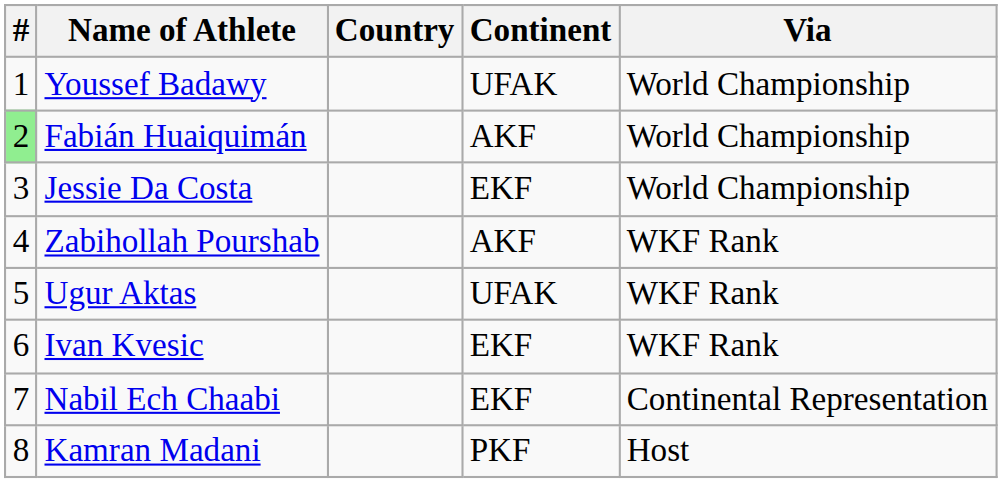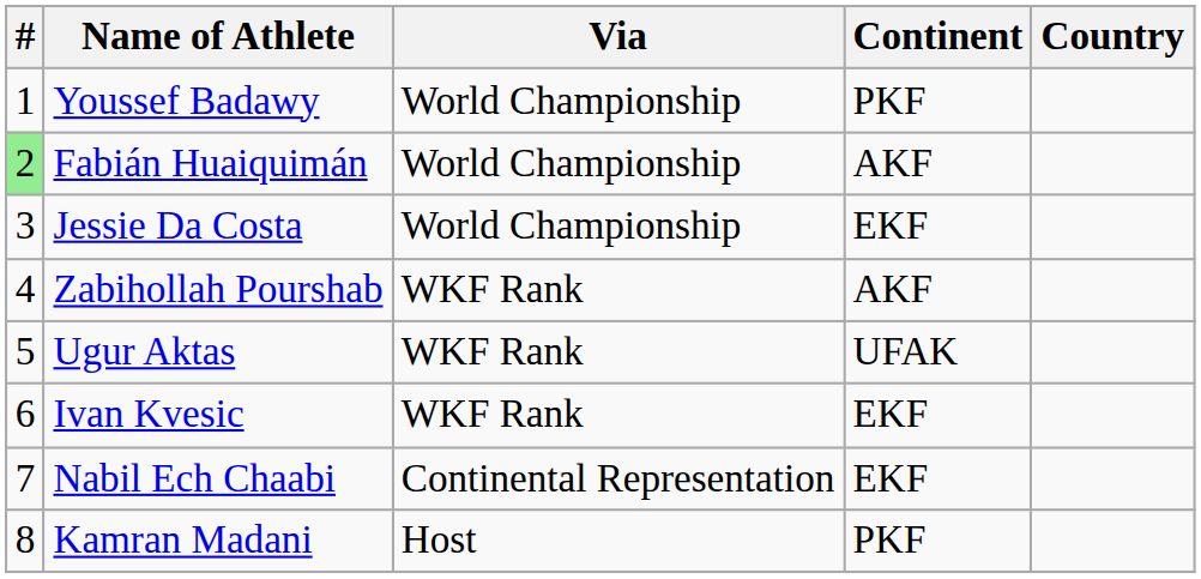 <table class="wikitable sortable">
 <tr>
 <th>#</th>
 <th>Name of Athlete</th>
+<th>Via</th>
+<th>Continent</th>
 <th>Country</th>
-<th>Continent</th>
-<th>Via</th>
 </tr>
 <tr>
 <td>1</td>
 <td><a href='#'>Youssef Badawy</a></td>
+<td>World Championship</td>
+<td>PKF</td>
 <td></td>
-<td>UFAK</td>
-<td>World Championship</td>
 </tr>
 <tr>
 <td style="background: lightgreen;">2</td>
 <td><a href='#'>Fabián Huaiquimán</a></td>
+<td>World Championship</td>
+<td>AKF</td>
 <td></td>
-<td>AKF</td>
-<td>World Championship</td>
 </tr>
 <tr>
 <td>3</td>
 <td><a href='#'>Jessie Da Costa</a></td>
+<td>World Championship</td>
+<td>EKF</td>
 <td></td>
-<td>EKF</td>
-<td>World Championship</td>
 </tr>
 <tr>
 <td>4</td>
 <td><a href='#'>Zabihollah Pourshab</a></td>
+<td>WKF Rank</td>
+<td>AKF</td>
 <td></td>
-<td>AKF</td>
-<td>WKF Rank</td>
 </tr>
 <tr>
 <td>5</td>
 <td><a href='#'>Ugur Aktas</a></td>
+<td>WKF Rank</td>
+<td>UFAK</td>
 <td></td>
-<td>UFAK</td>
-<td>WKF Rank</td>
 </tr>
 <tr>
 <td>6</td>
 <td><a href='#'>Ivan Kvesic</a></td>
+<td>WKF Rank</td>
+<td>EKF</td>
 <td></td>
-<td>EKF</td>
-<td>WKF Rank</td>
 </tr>
 <tr>
 <td>7</td>
 <td><a href='#'>Nabil Ech Chaabi</a></td>
+<td>Continental Representation</td>
+<td>EKF</td>
 <td></td>
-<td>EKF</td>
-<td>Continental Representation</td>
 </tr>
 <tr>
 <td>8</td>
 <td><a href='#'>Kamran Madani</a></td>
+<td>Host</td>
+<td>PKF</td>
 <td></td>
-<td>PKF</td>
-<td>Host</td>
 </tr>
 </table>
